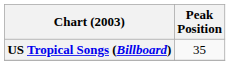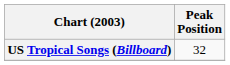 <table class="wikitable plainrowheaders" style="text-align:center;">
 <tr>
 <th scope="col">Chart (2003)</th>
 <th scope="col">Peak <br> Position</th>
 </tr>
 <tr>
 <th scope="row">US <a href='#'>Tropical Songs</a> (<em><a href='#'>Billboard</a></em>)</th>
-<td style="text-align:center;">35</td>
+<td style="text-align:center;">32</td>
 </tr>
 <tr>
 </tr>
 </table>
